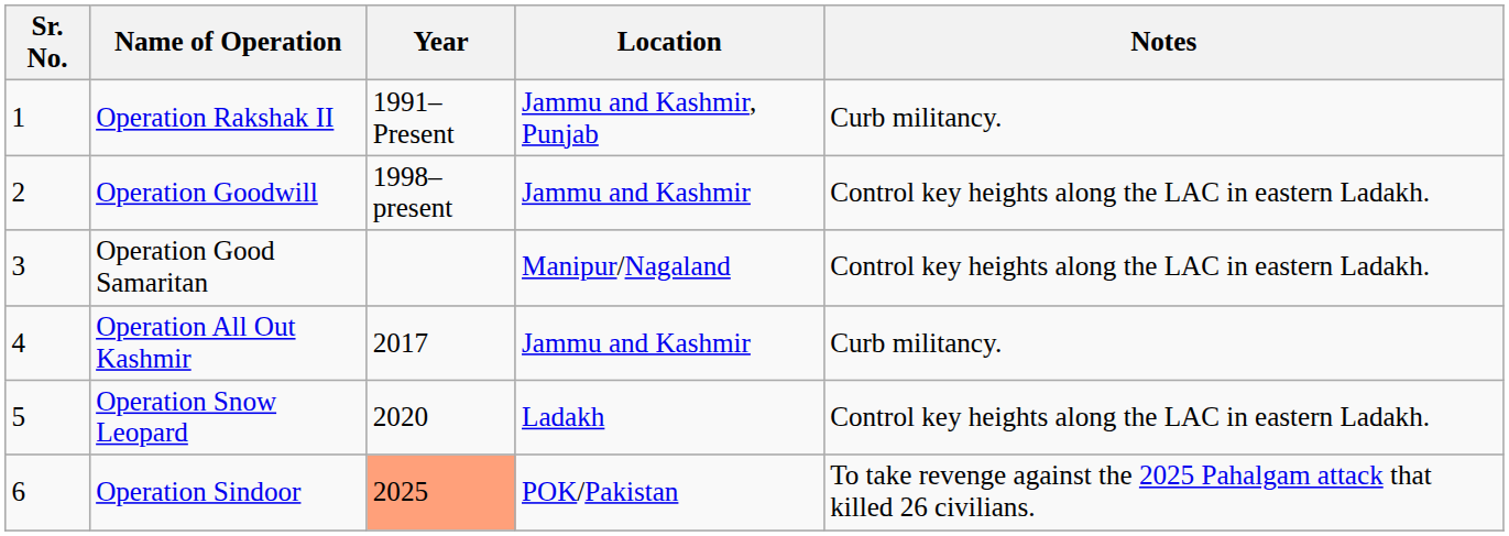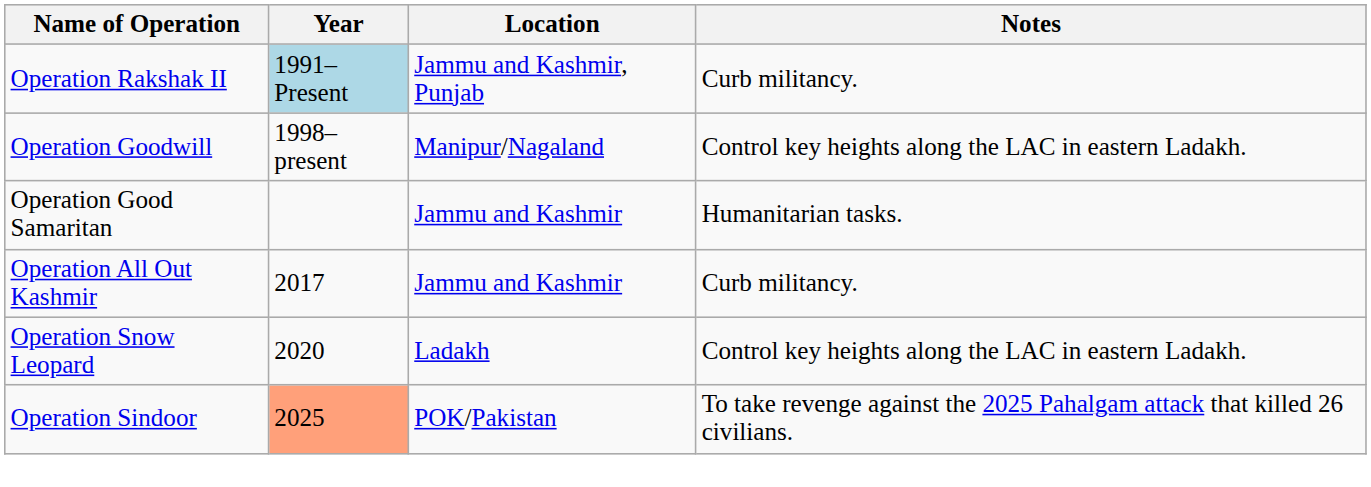 <table class="wikitable">
 <tr>
-<th>Sr. No.</th>
 <th>Name of Operation</th>
 <th>Year</th>
 <th>Location</th>
 <th>Notes</th>
 </tr>
 <tr>
-<td>1</td>
 <td><a href='#'>Operation Rakshak II</a></td>
-<td>1991–Present</td>
+<td style="background: lightblue;">1991–Present</td>
 <td><a href='#'>Jammu and Kashmir</a>, <a href='#'>Punjab</a></td>
 <td>Curb militancy.</td>
 </tr>
 <tr>
-<td>2</td>
 <td><a href='#'>Operation Goodwill</a></td>
 <td>1998–present</td>
-<td><a href='#'>Jammu and Kashmir</a></td>
-<td>Control key heights along the LAC in eastern Ladakh.</td>
-</tr>
-<tr>
-<td>3</td>
-<td>Operation Good Samaritan</td>
-<td></td>
 <td><a href='#'>Manipur</a>/<a href='#'>Nagaland</a></td>
 <td>Control key heights along the LAC in eastern Ladakh.</td>
 </tr>
 <tr>
-<td>4</td>
+<td>Operation Good Samaritan</td>
+<td></td>
+<td><a href='#'>Jammu and Kashmir</a></td>
+<td>Humanitarian tasks.</td>
+</tr>
+<tr>
 <td><a href='#'>Operation All Out Kashmir</a></td>
 <td>2017</td>
 <td><a href='#'>Jammu and Kashmir</a></td>
 <td>Curb militancy.</td>
 </tr>
 <tr>
-<td>5</td>
 <td><a href='#'>Operation Snow Leopard</a></td>
 <td>2020</td>
 <td><a href='#'>Ladakh</a></td>
 <td>Control key heights along the LAC in eastern Ladakh.</td>
 </tr>
 <tr>
-<td>6</td>
 <td><a href='#'>Operation Sindoor</a></td>
 <td style="background: lightsalmon;">2025</td>
 <td><a href='#'>POK</a>/<a href='#'>Pakistan</a></td>
 <td>To take revenge against the <a href='#'>2025 Pahalgam attack</a> that killed 26 civilians.</td>
 </tr>
 </table>
